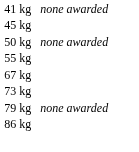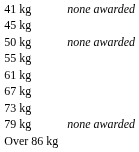 <table>
 <tr>
 <td>41 kg</td>
 <td></td>
 <td></td>
 <td><em>none awarded</em></td>
 </tr>
 <tr>
 <td>45 kg</td>
 <td></td>
 <td></td>
 <td></td>
 </tr>
 <tr>
 <td>50 kg</td>
 <td></td>
 <td></td>
 <td><em>none awarded</em></td>
 </tr>
 <tr>
 <td>55 kg</td>
 <td></td>
 <td></td>
 <td></td>
 </tr>
 <tr>
+<td>61 kg</td>
+<td></td>
+<td></td>
+<td></td>
+</tr>
+<tr>
 <td>67 kg</td>
 <td></td>
 <td></td>
 <td></td>
 </tr>
 <tr>
 <td>73 kg</td>
 <td></td>
 <td></td>
 <td></td>
 </tr>
 <tr>
 <td>79 kg</td>
 <td></td>
 <td></td>
 <td><em>none awarded</em></td>
 </tr>
 <tr>
-<td>86 kg</td>
+<td>Over 86 kg</td>
 <td></td>
 <td></td>
 <td></td>
 </tr>
 </table>
